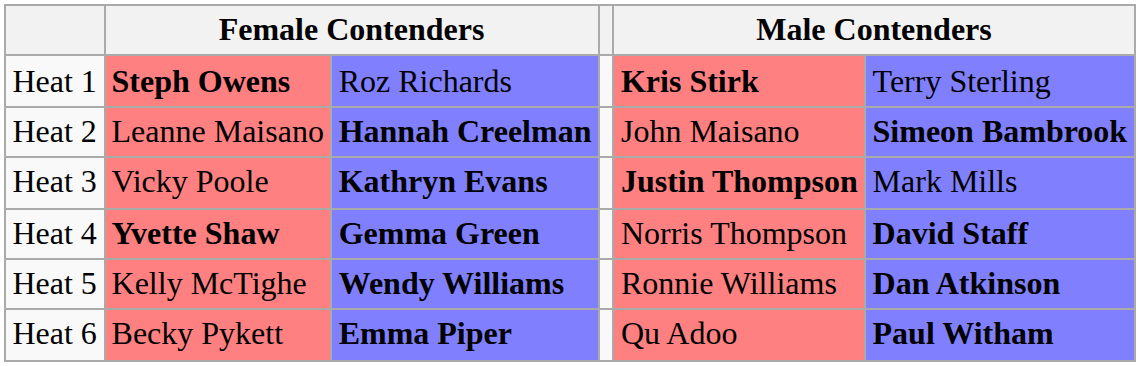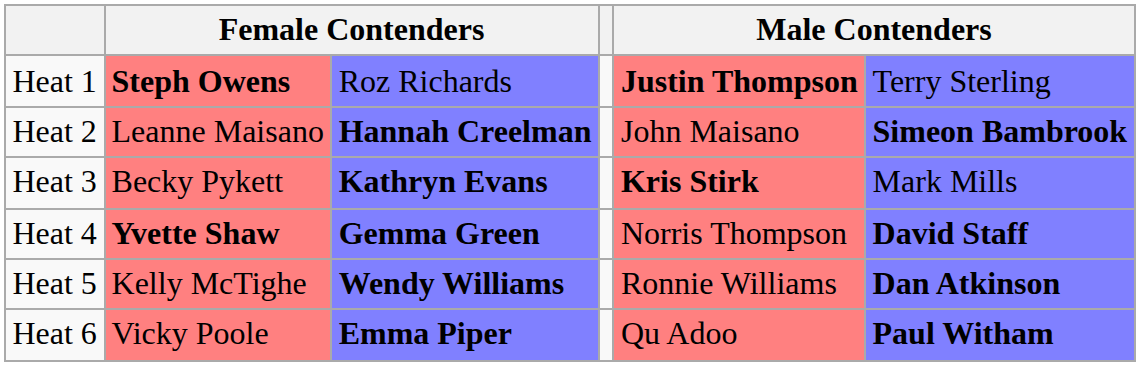 <table class="wikitable">
 <tr>
 <th></th>
 <th colspan=2>Female Contenders</th>
 <th></th>
 <th colspan=2>Male Contenders</th>
 </tr>
 <tr>
 <td>Heat 1</td>
 <td bgcolor=#ff8080><strong>Steph Owens</strong></td>
 <td bgcolor=#8080ff>Roz Richards</td>
 <td></td>
-<td bgcolor=#ff8080><strong>Kris Stirk</strong></td>
+<td bgcolor=#ff8080><strong>Justin Thompson</strong></td>
 <td bgcolor=#8080ff>Terry Sterling</td>
 </tr>
 <tr>
 <td>Heat 2</td>
 <td bgcolor=#ff8080>Leanne Maisano</td>
 <td bgcolor=#8080ff><strong>Hannah Creelman</strong></td>
 <td></td>
 <td bgcolor=#ff8080>John Maisano</td>
 <td bgcolor=#8080ff><strong>Simeon Bambrook</strong></td>
 </tr>
 <tr>
 <td>Heat 3</td>
-<td bgcolor=#ff8080>Vicky Poole</td>
+<td bgcolor=#ff8080>Becky Pykett</td>
 <td bgcolor=#8080ff><strong>Kathryn Evans</strong></td>
 <td></td>
-<td bgcolor=#ff8080><strong>Justin Thompson</strong></td>
+<td bgcolor=#ff8080><strong>Kris Stirk</strong></td>
 <td bgcolor=#8080ff>Mark Mills</td>
 </tr>
 <tr>
 <td>Heat 4</td>
 <td bgcolor=#ff8080><strong>Yvette Shaw</strong></td>
 <td bgcolor=#8080ff><strong>Gemma Green</strong></td>
 <td></td>
 <td bgcolor=#ff8080>Norris Thompson</td>
 <td bgcolor=#8080ff><strong>David Staff</strong></td>
 </tr>
 <tr>
 <td>Heat 5</td>
 <td bgcolor=#ff8080>Kelly McTighe</td>
 <td bgcolor=#8080ff><strong>Wendy Williams</strong></td>
 <td></td>
 <td bgcolor=#ff8080>Ronnie Williams</td>
 <td bgcolor=#8080ff><strong>Dan Atkinson</strong></td>
 </tr>
 <tr>
 <td>Heat 6</td>
-<td bgcolor=#ff8080>Becky Pykett</td>
+<td bgcolor=#ff8080>Vicky Poole</td>
 <td bgcolor=#8080ff><strong>Emma Piper</strong></td>
 <td></td>
 <td bgcolor=#ff8080>Qu Adoo</td>
 <td bgcolor=#8080ff><strong>Paul Witham</strong></td>
 </tr>
 <tr>
 </tr>
 </table>
